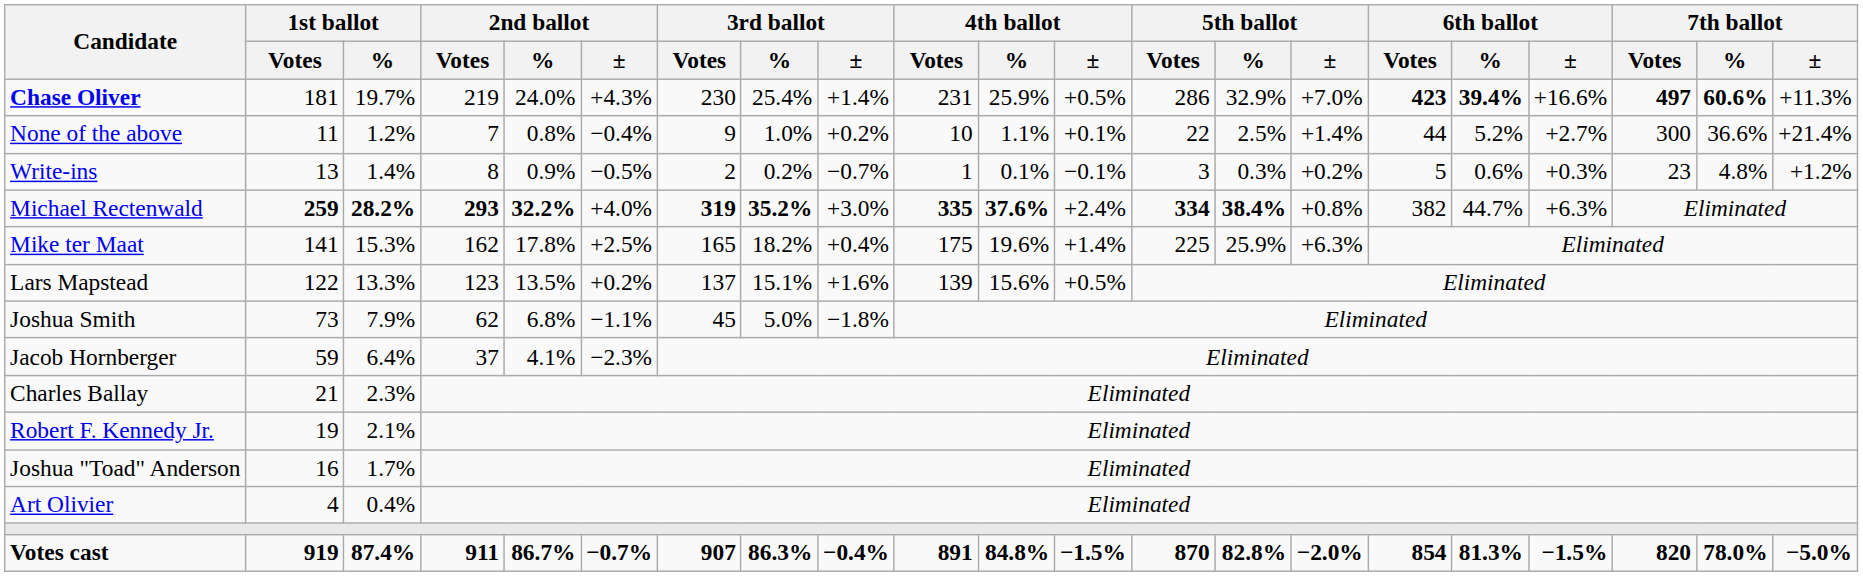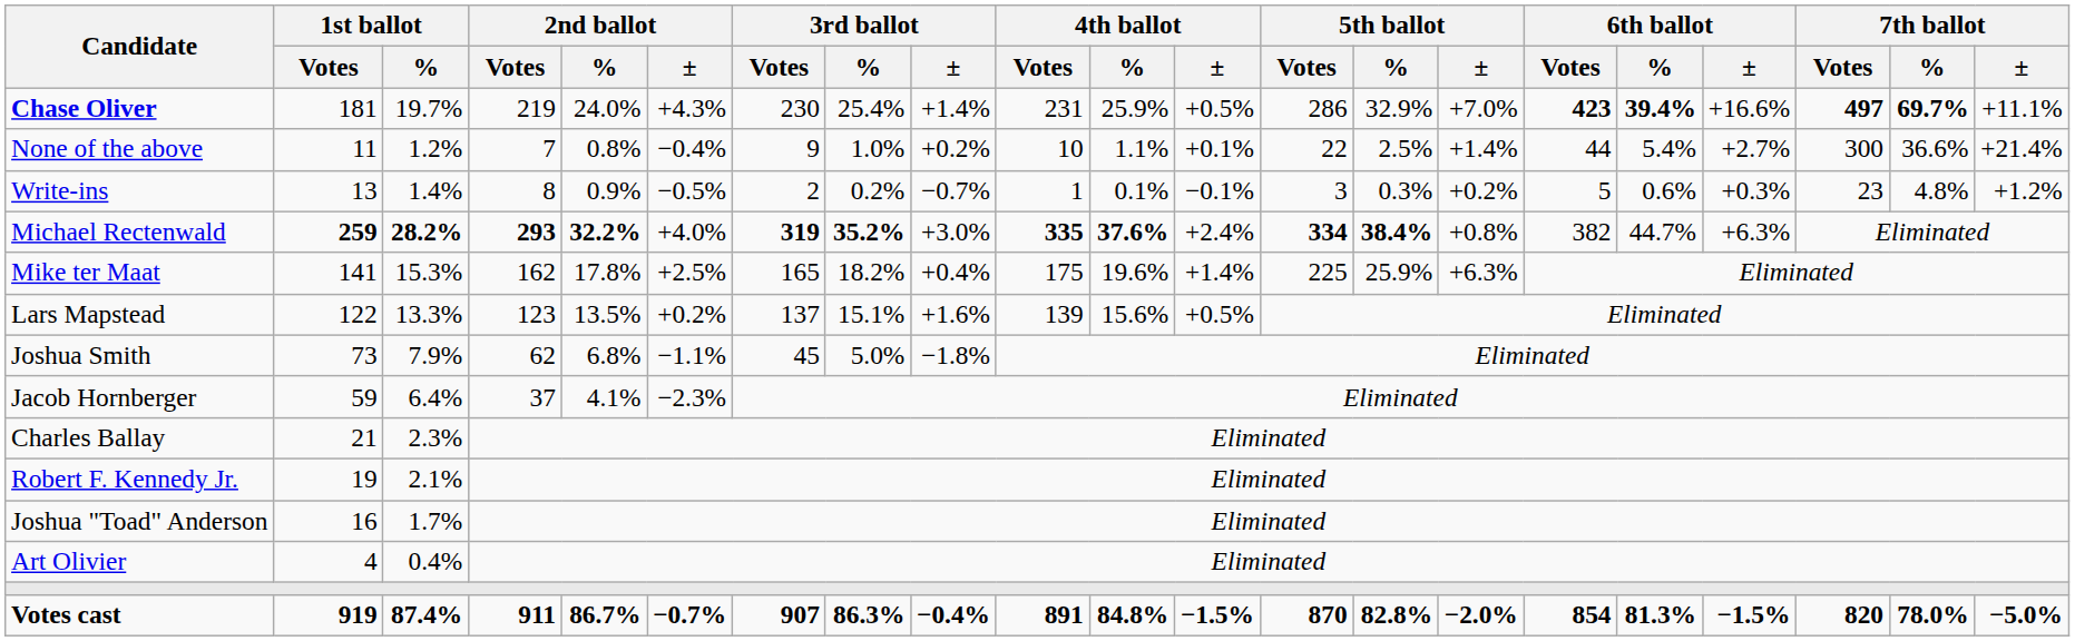 <table class="wikitable" style="text-align:right;">
 <tr>
 <th rowspan="2">Candidate</th>
 <th colspan="2">1st ballot</th>
 <th colspan="3">2nd ballot</th>
 <th colspan="3">3rd ballot</th>
 <th colspan="3">4th ballot</th>
 <th colspan="3">5th ballot</th>
 <th colspan="3">6th ballot</th>
 <th colspan="3">7th ballot</th>
 </tr>
 <tr>
 <th width="60">Votes</th>
 <th width="45">%</th>
 <th width="50">Votes</th>
 <th width="45">%</th>
 <th width="45">±</th>
 <th width="50">Votes</th>
 <th width="45">%</th>
 <th width="45">±</th>
 <th width="50">Votes</th>
 <th width="45">%</th>
 <th width="45">±</th>
 <th width="50">Votes</th>
 <th width="45">%</th>
 <th width="45">±</th>
 <th width="50">Votes</th>
 <th width="45">%</th>
 <th width="45">±</th>
 <th width="50">Votes</th>
 <th width="45">%</th>
 <th width="45">±</th>
 </tr>
 <tr>
 <td align="left"><strong><a href='#'>Chase Oliver</a></strong></td>
 <td>181</td>
 <td>19.7%</td>
 <td>219</td>
 <td>24.0%</td>
 <td>+4.3%</td>
 <td>230</td>
 <td>25.4%</td>
 <td>+1.4%</td>
 <td>231</td>
 <td>25.9%</td>
 <td>+0.5%</td>
 <td>286</td>
 <td>32.9%</td>
 <td>+7.0%</td>
 <td><strong>423</strong></td>
 <td><strong>39.4%</strong></td>
 <td>+16.6%</td>
 <td><strong>497</strong></td>
-<td><strong>60.6%</strong></td>
-<td>+11.3%</td>
+<td><strong>69.7%</strong></td>
+<td>+11.1%</td>
 </tr>
 <tr>
 <td align="left"><a href='#'>None of the above</a></td>
 <td>11</td>
 <td>1.2%</td>
 <td>7</td>
 <td>0.8%</td>
 <td>−0.4%</td>
 <td>9</td>
 <td>1.0%</td>
 <td>+0.2%</td>
 <td>10</td>
 <td>1.1%</td>
 <td>+0.1%</td>
 <td>22</td>
 <td>2.5%</td>
 <td>+1.4%</td>
 <td>44</td>
-<td>5.2%</td>
+<td>5.4%</td>
 <td>+2.7%</td>
 <td>300</td>
 <td>36.6%</td>
 <td>+21.4%</td>
 </tr>
 <tr>
 <td align="left"><a href='#'>Write-ins</a></td>
 <td>13</td>
 <td>1.4%</td>
 <td>8</td>
 <td>0.9%</td>
 <td>−0.5%</td>
 <td>2</td>
 <td>0.2%</td>
 <td>−0.7%</td>
 <td>1</td>
 <td>0.1%</td>
 <td>−0.1%</td>
 <td>3</td>
 <td>0.3%</td>
 <td>+0.2%</td>
 <td>5</td>
 <td>0.6%</td>
 <td>+0.3%</td>
 <td>23</td>
 <td>4.8%</td>
 <td>+1.2%</td>
 </tr>
 <tr>
 <td align="left"><a href='#'>Michael Rectenwald</a></td>
 <td><strong>259</strong></td>
 <td><strong>28.2%</strong></td>
 <td><strong>293</strong></td>
 <td><strong>32.2%</strong></td>
 <td>+4.0%</td>
 <td><strong>319</strong></td>
 <td><strong>35.2%</strong></td>
 <td>+3.0%</td>
 <td><strong>335</strong></td>
 <td><strong>37.6%</strong></td>
 <td>+2.4%</td>
 <td><strong>334</strong></td>
 <td><strong>38.4%</strong></td>
 <td>+0.8%</td>
 <td>382</td>
 <td>44.7%</td>
 <td>+6.3%</td>
 <td colspan="3" align="center"><em>Eliminated</em></td>
 </tr>
 <tr>
 <td align="left"><a href='#'>Mike ter Maat</a></td>
 <td>141</td>
 <td>15.3%</td>
 <td>162</td>
 <td>17.8%</td>
 <td>+2.5%</td>
 <td>165</td>
 <td>18.2%</td>
 <td>+0.4%</td>
 <td>175</td>
 <td>19.6%</td>
 <td>+1.4%</td>
 <td>225</td>
 <td>25.9%</td>
 <td>+6.3%</td>
 <td colspan="6" align="center"><em>Eliminated</em></td>
 </tr>
 <tr>
 <td align="left">Lars Mapstead</td>
 <td>122</td>
 <td>13.3%</td>
 <td>123</td>
 <td>13.5%</td>
 <td>+0.2%</td>
 <td>137</td>
 <td>15.1%</td>
 <td>+1.6%</td>
 <td>139</td>
 <td>15.6%</td>
 <td>+0.5%</td>
 <td colspan="9" align="center"><em>Eliminated</em></td>
 </tr>
 <tr>
 <td align="left">Joshua Smith</td>
 <td>73</td>
 <td>7.9%</td>
 <td>62</td>
 <td>6.8%</td>
 <td>−1.1%</td>
 <td>45</td>
 <td>5.0%</td>
 <td>−1.8%</td>
 <td colspan="12" align="center"><em>Eliminated</em></td>
 </tr>
 <tr>
 <td align="left">Jacob Hornberger</td>
 <td>59</td>
 <td>6.4%</td>
 <td>37</td>
 <td>4.1%</td>
 <td>−2.3%</td>
 <td colspan="15" align="center"><em>Eliminated</em></td>
 </tr>
 <tr>
 <td align="left">Charles Ballay</td>
 <td>21</td>
 <td>2.3%</td>
 <td colspan="18" align="center"><em>Eliminated</em></td>
 </tr>
 <tr>
 <td align="left"><a href='#'>Robert F. Kennedy Jr.</a></td>
 <td>19</td>
 <td>2.1%</td>
 <td colspan="18" align="center"><em>Eliminated</em></td>
 </tr>
 <tr>
 <td align="left">Joshua "Toad" Anderson</td>
 <td>16</td>
 <td>1.7%</td>
 <td colspan="18" align="center"><em>Eliminated</em></td>
 </tr>
 <tr>
 <td align="left"><a href='#'>Art Olivier</a></td>
 <td>4</td>
 <td>0.4%</td>
 <td colspan="18" align="center"><em>Eliminated</em></td>
 </tr>
 <tr>
 <td colspan="21" bgcolor="#E9E9E9"></td>
 </tr>
 <tr style="font-weight:bold;">
 <td align="left">Votes cast</td>
 <td>919</td>
 <td>87.4%</td>
 <td>911</td>
 <td>86.7%</td>
 <td>−0.7%</td>
 <td>907</td>
 <td>86.3%</td>
 <td>−0.4%</td>
 <td>891</td>
 <td>84.8%</td>
 <td>−1.5%</td>
 <td>870</td>
 <td>82.8%</td>
 <td>−2.0%</td>
 <td>854</td>
 <td>81.3%</td>
 <td>−1.5%</td>
 <td>820</td>
 <td>78.0%</td>
 <td>−5.0%</td>
 </tr>
 </table>
